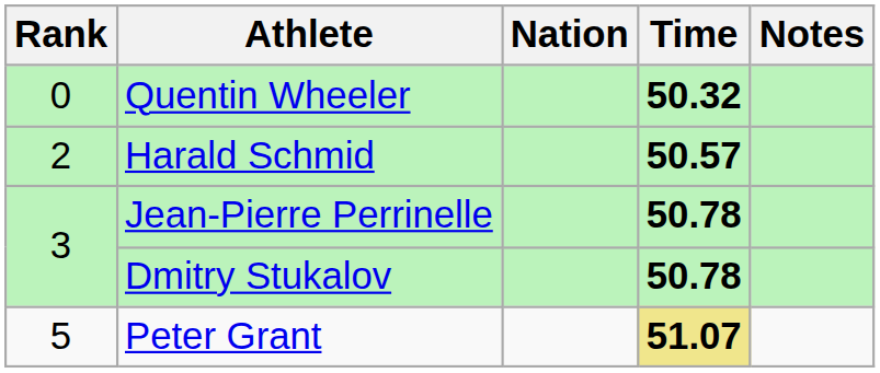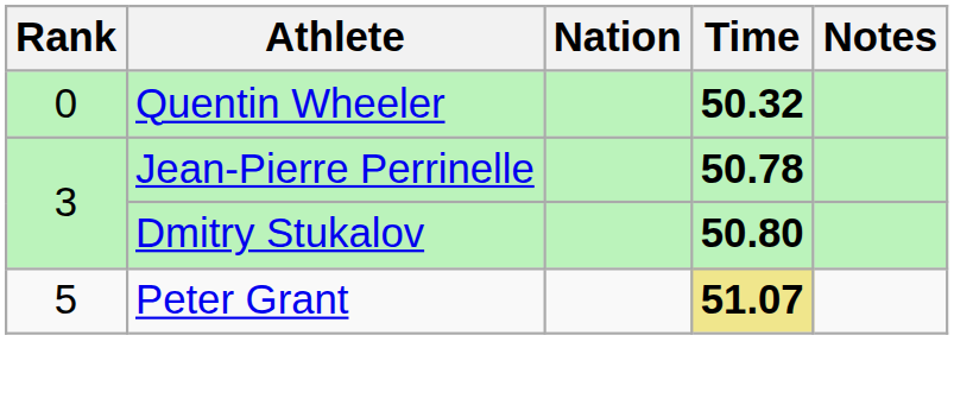 <table class="wikitable sortable" style="text-align:center">
 <tr>
 <th>Rank</th>
 <th>Athlete</th>
 <th>Nation</th>
 <th>Time</th>
 <th>Notes</th>
 </tr>
 <tr style="background:#bbf3bb;">
 <td>0</td>
 <td align=left><a href='#'>Quentin Wheeler</a></td>
 <td align=left></td>
 <td><strong>50.32</strong></td>
 <td></td>
 </tr>
 <tr style="background:#bbf3bb;">
-<td>2</td>
-<td align=left><a href='#'>Harald Schmid</a></td>
-<td align=left></td>
-<td><strong>50.57</strong></td>
-<td></td>
-</tr>
-<tr style="background:#bbf3bb;">
 <td rowspan=2>3</td>
 <td align=left><a href='#'>Jean-Pierre Perrinelle</a></td>
 <td align=left></td>
 <td><strong>50.78</strong></td>
 <td></td>
 </tr>
 <tr style="background:#bbf3bb;">
 <td align=left><a href='#'>Dmitry Stukalov</a></td>
 <td align=left></td>
-<td><strong>50.78</strong></td>
+<td><strong>50.80</strong></td>
 <td></td>
 </tr>
 <tr>
 <td>5</td>
 <td align=left><a href='#'>Peter Grant</a></td>
 <td align=left></td>
 <td style="background: khaki;"><strong>51.07</strong></td>
 <td></td>
 </tr>
 </table>
